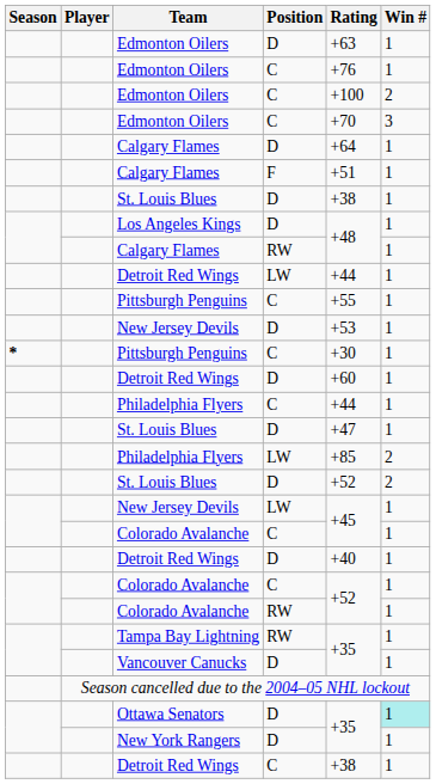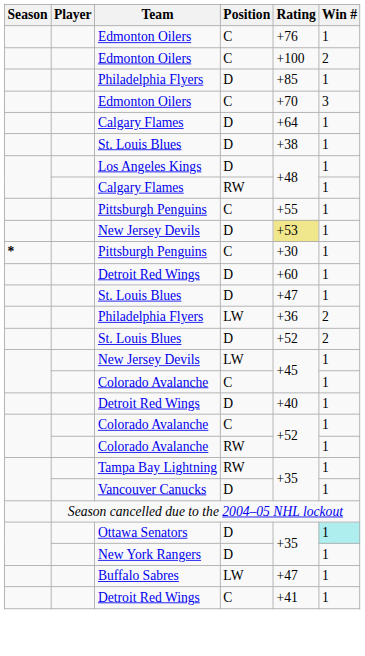 <table class="wikitable sortable">
 <tr>
 <th>Season</th>
 <th>Player</th>
 <th>Team</th>
 <th>Position</th>
 <th>Rating</th>
 <th>Win #</th>
-</tr>
-<tr>
-<td></td>
-<td></td>
-<td><a href='#'>Edmonton Oilers</a></td>
-<td>D</td>
-<td>+63</td>
-<td>1</td>
 </tr>
 <tr>
 <td></td>
 <td></td>
 <td><a href='#'>Edmonton Oilers</a></td>
 <td>C</td>
 <td>+76</td>
 <td>1</td>
 </tr>
 <tr>
 <td></td>
 <td></td>
 <td><a href='#'>Edmonton Oilers</a></td>
 <td>C</td>
 <td>+100</td>
 <td>2</td>
 </tr>
 <tr>
 <td></td>
 <td></td>
+<td><a href='#'>Philadelphia Flyers</a></td>
+<td>D</td>
+<td>+85</td>
+<td>1</td>
+</tr>
+<tr>
+<td></td>
+<td></td>
 <td><a href='#'>Edmonton Oilers</a></td>
 <td>C</td>
 <td>+70</td>
 <td>3</td>
 </tr>
 <tr>
 <td></td>
 <td></td>
 <td><a href='#'>Calgary Flames</a></td>
 <td>D</td>
 <td>+64</td>
-<td>1</td>
-</tr>
-<tr>
-<td></td>
-<td></td>
-<td><a href='#'>Calgary Flames</a></td>
-<td>F</td>
-<td>+51</td>
 <td>1</td>
 </tr>
 <tr>
 <td></td>
 <td></td>
 <td><a href='#'>St. Louis Blues</a></td>
 <td>D</td>
 <td>+38</td>
 <td>1</td>
 </tr>
 <tr>
 <td rowspan=2></td>
 <td></td>
 <td><a href='#'>Los Angeles Kings</a></td>
 <td>D</td>
 <td rowspan=2>+48</td>
 <td>1</td>
 </tr>
 <tr>
 <td></td>
 <td><a href='#'>Calgary Flames</a></td>
 <td>RW</td>
 <td>1</td>
 </tr>
 <tr>
 <td></td>
 <td></td>
-<td><a href='#'>Detroit Red Wings</a></td>
-<td>LW</td>
-<td>+44</td>
-<td>1</td>
-</tr>
-<tr>
-<td></td>
-<td></td>
 <td><a href='#'>Pittsburgh Penguins</a></td>
 <td>C</td>
 <td>+55</td>
 <td>1</td>
 </tr>
 <tr>
 <td></td>
 <td></td>
 <td><a href='#'>New Jersey Devils</a></td>
 <td>D</td>
-<td>+53</td>
+<td style="background: khaki;">+53</td>
 <td>1</td>
 </tr>
 <tr>
 <td><strong>*</strong></td>
 <td></td>
 <td><a href='#'>Pittsburgh Penguins</a></td>
 <td>C</td>
 <td>+30</td>
 <td>1</td>
 </tr>
 <tr>
 <td></td>
 <td></td>
 <td><a href='#'>Detroit Red Wings</a></td>
 <td>D</td>
 <td>+60</td>
 <td>1</td>
 </tr>
 <tr>
 <td></td>
 <td></td>
-<td><a href='#'>Philadelphia Flyers</a></td>
-<td>C</td>
-<td>+44</td>
-<td>1</td>
-</tr>
-<tr>
-<td></td>
-<td></td>
 <td><a href='#'>St. Louis Blues</a></td>
 <td>D</td>
 <td>+47</td>
 <td>1</td>
 </tr>
 <tr>
 <td></td>
 <td></td>
 <td><a href='#'>Philadelphia Flyers</a></td>
 <td>LW</td>
-<td>+85</td>
+<td>+36</td>
 <td>2</td>
 </tr>
 <tr>
 <td></td>
 <td></td>
 <td><a href='#'>St. Louis Blues</a></td>
 <td>D</td>
 <td>+52</td>
 <td>2</td>
 </tr>
 <tr>
 <td rowspan=2></td>
 <td></td>
 <td><a href='#'>New Jersey Devils</a></td>
 <td>LW</td>
 <td rowspan=2>+45</td>
 <td>1</td>
 </tr>
 <tr>
 <td></td>
 <td><a href='#'>Colorado Avalanche</a></td>
 <td>C</td>
 <td>1</td>
 </tr>
 <tr>
 <td></td>
 <td></td>
 <td><a href='#'>Detroit Red Wings</a></td>
 <td>D</td>
 <td>+40</td>
 <td>1</td>
 </tr>
 <tr>
 <td rowspan=2></td>
 <td></td>
 <td><a href='#'>Colorado Avalanche</a></td>
 <td>C</td>
 <td rowspan=2>+52</td>
 <td>1</td>
 </tr>
 <tr>
 <td></td>
 <td><a href='#'>Colorado Avalanche</a></td>
 <td>RW</td>
 <td>1</td>
 </tr>
 <tr>
 <td rowspan=2></td>
 <td></td>
 <td><a href='#'>Tampa Bay Lightning</a></td>
 <td>RW</td>
 <td rowspan=2>+35</td>
 <td>1</td>
 </tr>
 <tr>
 <td></td>
 <td><a href='#'>Vancouver Canucks</a></td>
 <td>D</td>
 <td>1</td>
 </tr>
 <tr>
 <td></td>
 <td colspan=5 align="center"><em>Season cancelled due to the <a href='#'>2004–05 NHL lockout</a></em></td>
 </tr>
 <tr>
 <td rowspan=2></td>
 <td></td>
 <td><a href='#'>Ottawa Senators</a></td>
 <td>D</td>
 <td rowspan=2>+35</td>
 <td style="background: paleturquoise;">1</td>
 </tr>
 <tr ="#CFECEC">
 <td></td>
 <td><a href='#'>New York Rangers</a></td>
 <td>D</td>
 <td>1</td>
 </tr>
 <tr ="#CFECEC">
 <td></td>
 <td></td>
+<td><a href='#'>Buffalo Sabres</a></td>
+<td>LW</td>
+<td>+47</td>
+<td>1</td>
+</tr>
+<tr ="#CFECEC">
+<td></td>
+<td></td>
 <td><a href='#'>Detroit Red Wings</a></td>
 <td>C</td>
-<td>+38</td>
+<td>+41</td>
 <td>1</td>
 </tr>
 </table>
